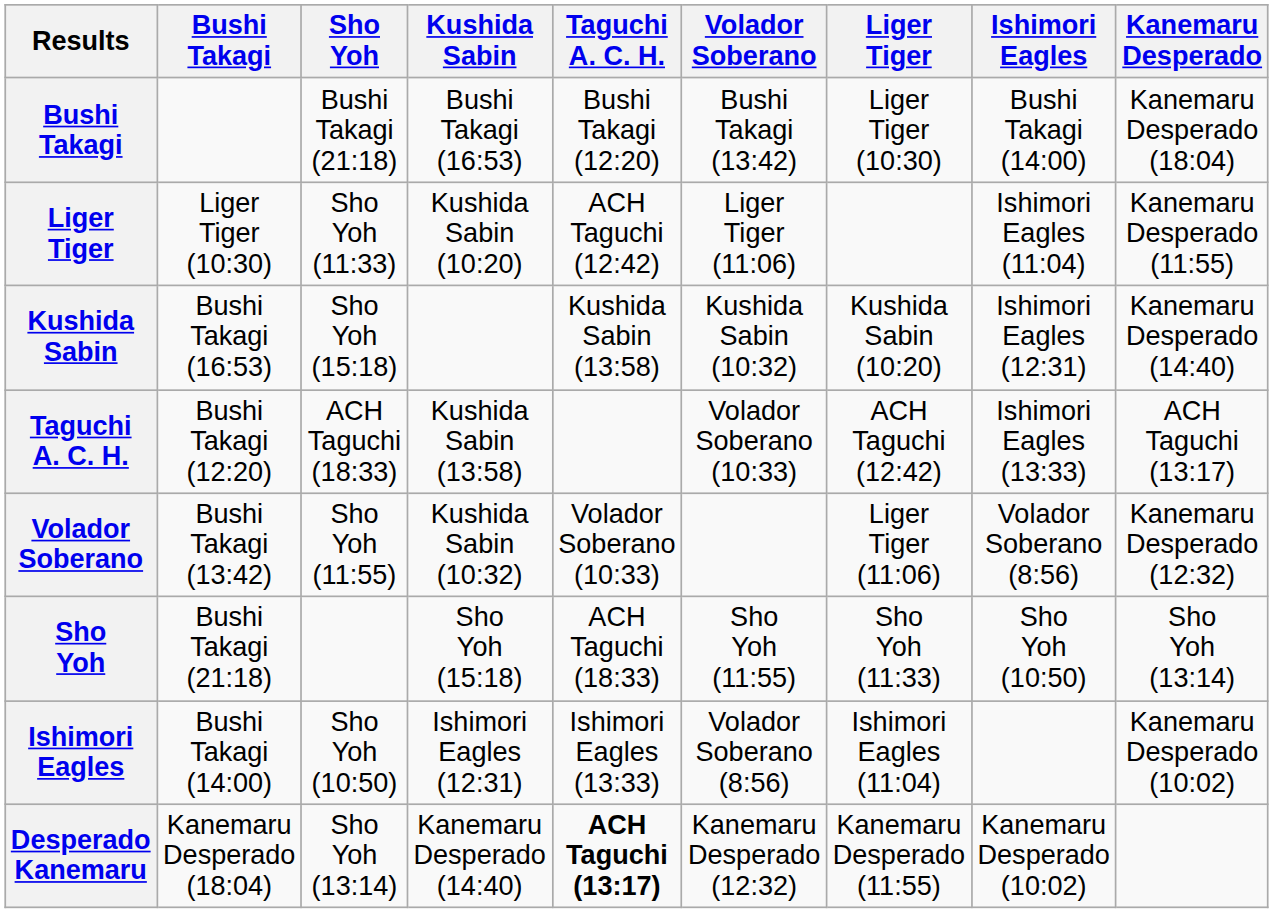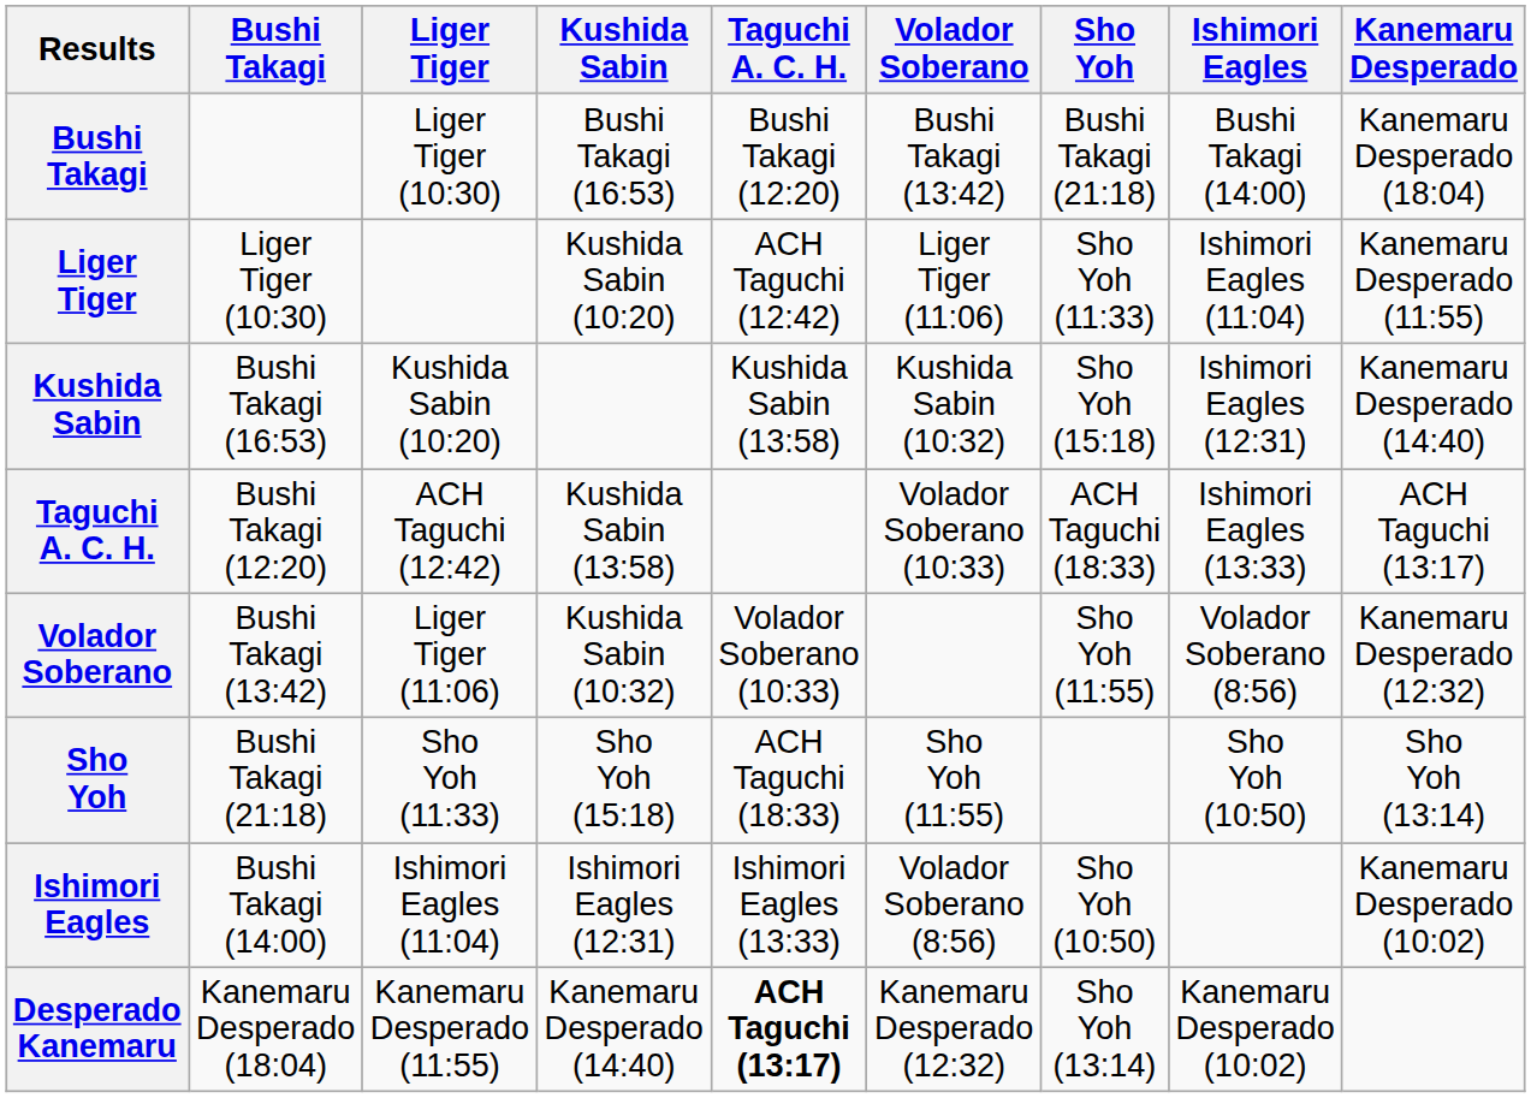 <table class="wikitable" style="margin: 1em auto 1em auto;text-align:center">
 <tr>
 <th>Results</th>
 <th><a href='#'>Bushi</a><br><a href='#'>Takagi</a></th>
-<th><a href='#'>Sho</a><br><a href='#'>Yoh</a></th>
+<th><a href='#'>Liger</a><br><a href='#'>Tiger</a></th>
 <th><a href='#'>Kushida</a><br><a href='#'>Sabin</a></th>
 <th><a href='#'>Taguchi</a><br><a href='#'>A. C. H.</a></th>
 <th><a href='#'>Volador</a><br><a href='#'>Soberano</a></th>
-<th><a href='#'>Liger</a><br><a href='#'>Tiger</a></th>
+<th><a href='#'>Sho</a><br><a href='#'>Yoh</a></th>
 <th><a href='#'>Ishimori</a><br><a href='#'>Eagles</a></th>
 <th><a href='#'>Kanemaru</a><br><a href='#'>Desperado</a></th>
 </tr>
 <tr>
 <th><a href='#'>Bushi</a><br><a href='#'>Takagi</a></th>
 <td></td>
-<td>Bushi <br> Takagi <br> (21:18)</td>
+<td>Liger <br> Tiger <br> (10:30)</td>
 <td>Bushi <br> Takagi <br> (16:53)</td>
 <td>Bushi <br> Takagi <br> (12:20)</td>
 <td>Bushi <br> Takagi <br> (13:42)</td>
-<td>Liger <br> Tiger <br> (10:30)</td>
+<td>Bushi <br> Takagi <br> (21:18)</td>
 <td>Bushi <br> Takagi <br> (14:00)</td>
 <td>Kanemaru <br> Desperado <br> (18:04)</td>
 </tr>
 <tr>
 <th><a href='#'>Liger</a><br><a href='#'>Tiger</a></th>
 <td>Liger <br> Tiger <br>(10:30)</td>
-<td>Sho <br> Yoh <br> (11:33)</td>
+<td></td>
 <td>Kushida <br> Sabin <br> (10:20)</td>
 <td>ACH <br> Taguchi <br> (12:42)</td>
 <td>Liger <br> Tiger <br> (11:06)</td>
-<td></td>
+<td>Sho <br> Yoh <br> (11:33)</td>
 <td>Ishimori <br> Eagles <br> (11:04)</td>
 <td>Kanemaru <br> Desperado <br> (11:55)</td>
 </tr>
 <tr>
 <th><a href='#'>Kushida</a><br><a href='#'>Sabin</a></th>
 <td>Bushi <br> Takagi <br>(16:53)</td>
-<td>Sho <br> Yoh <br> (15:18)</td>
+<td>Kushida <br> Sabin <br> (10:20)</td>
 <td></td>
 <td>Kushida <br> Sabin <br> (13:58)</td>
 <td>Kushida <br> Sabin <br> (10:32)</td>
-<td>Kushida <br> Sabin <br> (10:20)</td>
+<td>Sho <br> Yoh <br> (15:18)</td>
 <td>Ishimori <br> Eagles <br> (12:31)</td>
 <td>Kanemaru <br> Desperado <br> (14:40)</td>
 </tr>
 <tr>
 <th><a href='#'>Taguchi</a><br><a href='#'>A. C. H.</a></th>
 <td>Bushi <br> Takagi <br> (12:20)</td>
-<td>ACH <br> Taguchi <br> (18:33)</td>
+<td>ACH <br> Taguchi <br> (12:42)</td>
 <td>Kushida <br> Sabin <br> (13:58)</td>
 <td></td>
 <td>Volador <br> Soberano <br> (10:33)</td>
-<td>ACH <br> Taguchi <br> (12:42)</td>
+<td>ACH <br> Taguchi <br> (18:33)</td>
 <td>Ishimori <br> Eagles <br> (13:33)</td>
 <td>ACH <br> Taguchi <br> (13:17)</td>
 </tr>
 <tr>
 <th><a href='#'>Volador</a><br><a href='#'>Soberano</a></th>
 <td>Bushi <br> Takagi <br>(13:42)</td>
-<td>Sho <br> Yoh <br> (11:55)</td>
+<td>Liger <br> Tiger <br> (11:06)</td>
 <td>Kushida <br> Sabin <br> (10:32)</td>
 <td>Volador <br> Soberano <br> (10:33)</td>
 <td></td>
-<td>Liger <br> Tiger <br> (11:06)</td>
+<td>Sho <br> Yoh <br> (11:55)</td>
 <td>Volador <br> Soberano <br> (8:56)</td>
 <td>Kanemaru <br> Desperado <br> (12:32)</td>
 </tr>
 <tr>
 <th><a href='#'>Sho</a><br><a href='#'>Yoh</a></th>
 <td>Bushi <br> Takagi <br>(21:18)</td>
-<td></td>
+<td>Sho <br> Yoh <br> (11:33)</td>
 <td>Sho <br> Yoh <br> (15:18)</td>
 <td>ACH <br> Taguchi <br> (18:33)</td>
 <td>Sho <br> Yoh <br> (11:55)</td>
-<td>Sho <br> Yoh <br> (11:33)</td>
+<td></td>
 <td>Sho <br> Yoh <br> (10:50)</td>
 <td>Sho <br> Yoh <br> (13:14)</td>
 </tr>
 <tr>
 <th><a href='#'>Ishimori</a><br><a href='#'>Eagles</a></th>
 <td>Bushi <br> Takagi <br> (14:00)</td>
-<td>Sho <br> Yoh <br> (10:50)</td>
+<td>Ishimori <br> Eagles <br> (11:04)</td>
 <td>Ishimori <br> Eagles <br> (12:31)</td>
 <td>Ishimori <br> Eagles <br> (13:33)</td>
 <td>Volador <br> Soberano <br> (8:56)</td>
-<td>Ishimori <br> Eagles <br> (11:04)</td>
+<td>Sho <br> Yoh <br> (10:50)</td>
 <td></td>
 <td>Kanemaru <br> Desperado <br> (10:02)</td>
 </tr>
 <tr>
 <th><a href='#'>Desperado</a><br><a href='#'>Kanemaru</a></th>
 <td>Kanemaru<br>Desperado<br>(18:04)</td>
-<td>Sho<br>Yoh<br>(13:14)</td>
+<td>Kanemaru<br>Desperado<br>(11:55)</td>
 <td>Kanemaru<br>Desperado<br>(14:40)</td>
 <td><strong>ACH<br>Taguchi<br>(13:17)</strong></td>
 <td>Kanemaru<br>Desperado<br>(12:32)</td>
-<td>Kanemaru<br>Desperado<br>(11:55)</td>
+<td>Sho<br>Yoh<br>(13:14)</td>
 <td>Kanemaru<br>Desperado<br>(10:02)</td>
 <td></td>
 </tr>
 </table>
